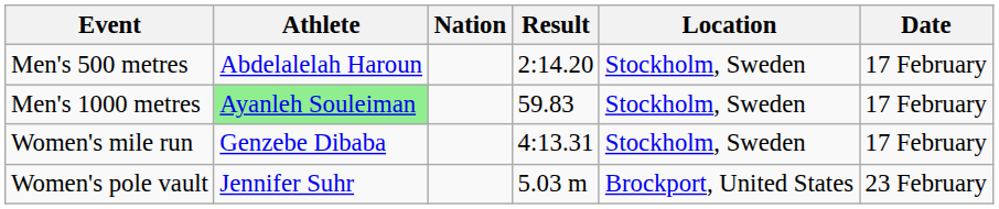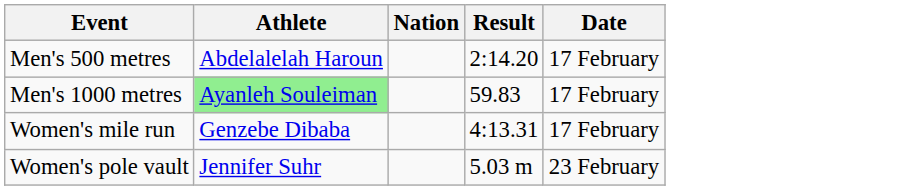 <table class="wikitable sortable" style="text-align: left;">
 <tr>
 <th>Event</th>
 <th>Athlete</th>
 <th>Nation</th>
 <th>Result</th>
-<th>Location</th>
 <th>Date</th>
 </tr>
 <tr>
 <td>Men's 500 metres</td>
 <td><a href='#'>Abdelalelah Haroun</a></td>
 <td></td>
 <td>2:14.20</td>
-<td><a href='#'>Stockholm</a>, Sweden</td>
 <td>17 February</td>
 </tr>
 <tr>
 <td>Men's 1000 metres</td>
 <td style="background: lightgreen;"><a href='#'>Ayanleh Souleiman</a></td>
 <td></td>
 <td>59.83</td>
-<td><a href='#'>Stockholm</a>, Sweden</td>
 <td>17 February</td>
 </tr>
 <tr>
 <td>Women's mile run</td>
 <td><a href='#'>Genzebe Dibaba</a></td>
 <td></td>
 <td>4:13.31</td>
-<td><a href='#'>Stockholm</a>, Sweden</td>
 <td>17 February</td>
 </tr>
 <tr>
 <td>Women's pole vault</td>
 <td><a href='#'>Jennifer Suhr</a></td>
 <td></td>
 <td>5.03 m</td>
-<td><a href='#'>Brockport</a>, United States</td>
 <td>23 February</td>
 </tr>
 </table>
